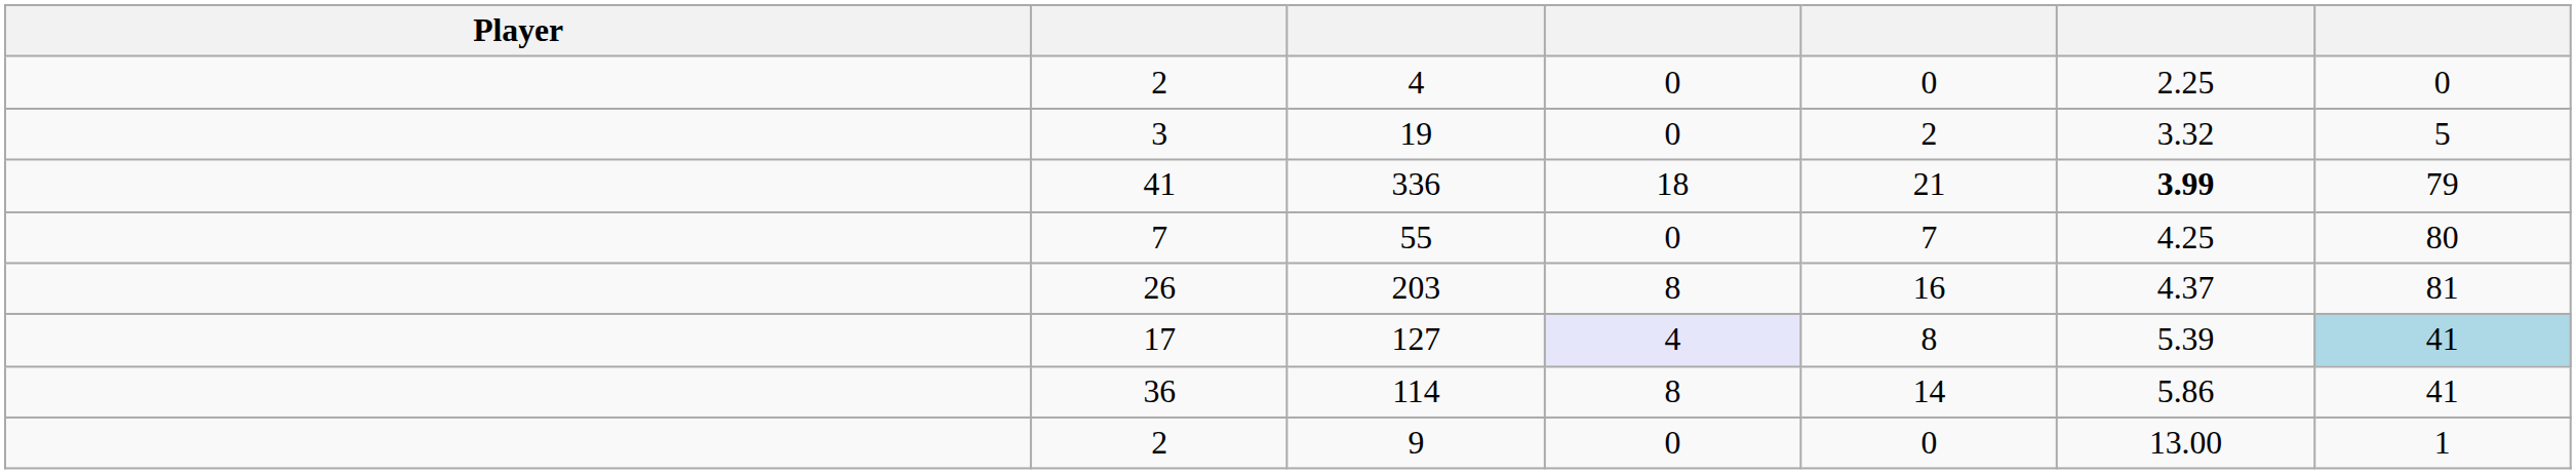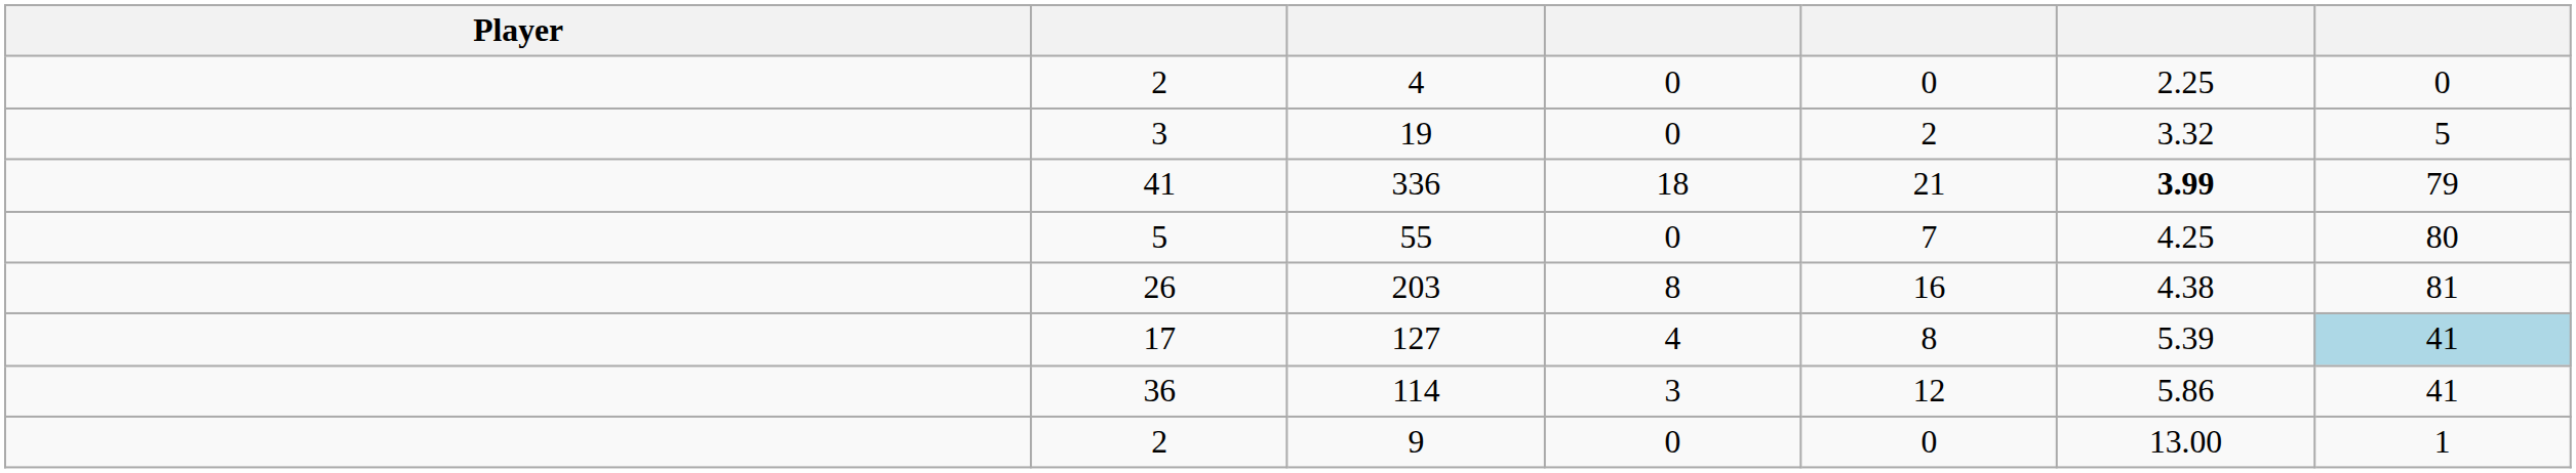 <table class="wikitable sortable" style="text-align:center;" width="100%">
 <tr>
 <th width="40%">Player</th>
 <th width="10%"></th>
 <th width="10%"></th>
 <th width="10%"></th>
 <th width="10%"></th>
 <th width="10%"></th>
 <th width="10%"></th>
 </tr>
 <tr>
 <td></td>
 <td>2</td>
 <td>4</td>
 <td>0</td>
 <td>0</td>
 <td>2.25</td>
 <td>0</td>
 </tr>
 <tr>
 <td></td>
 <td>3</td>
 <td>19</td>
 <td>0</td>
 <td>2</td>
 <td>3.32</td>
 <td>5</td>
 </tr>
 <tr>
 <td></td>
 <td>41</td>
 <td>336</td>
 <td>18</td>
 <td>21</td>
 <td><strong>3.99</strong></td>
 <td>79</td>
 </tr>
 <tr>
 <td></td>
-<td>7</td>
+<td>5</td>
 <td>55</td>
 <td>0</td>
 <td>7</td>
 <td>4.25</td>
 <td>80</td>
 </tr>
 <tr>
 <td></td>
 <td>26</td>
 <td>203</td>
 <td>8</td>
 <td>16</td>
-<td>4.37</td>
+<td>4.38</td>
 <td>81</td>
 </tr>
 <tr>
 <td></td>
 <td>17</td>
 <td>127</td>
-<td style="background: lavender;">4</td>
+<td>4</td>
 <td>8</td>
 <td>5.39</td>
 <td style="background: lightblue;">41</td>
 </tr>
 <tr>
 <td></td>
 <td>36</td>
 <td>114</td>
-<td>8</td>
-<td>14</td>
+<td>3</td>
+<td>12</td>
 <td>5.86</td>
 <td>41</td>
 </tr>
 <tr>
 <td></td>
 <td>2</td>
 <td>9</td>
 <td>0</td>
 <td>0</td>
 <td>13.00</td>
 <td>1</td>
 </tr>
 </table>
